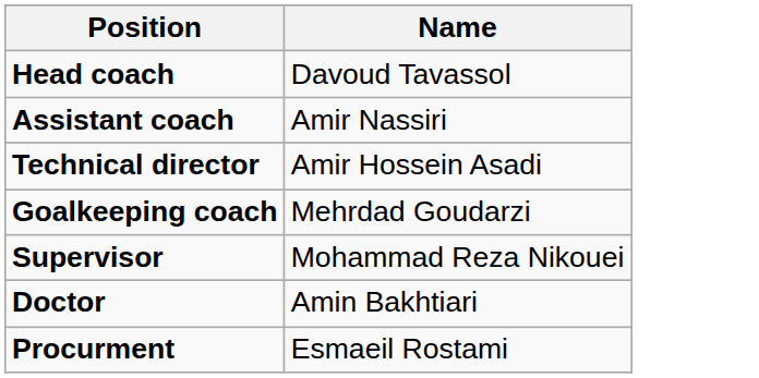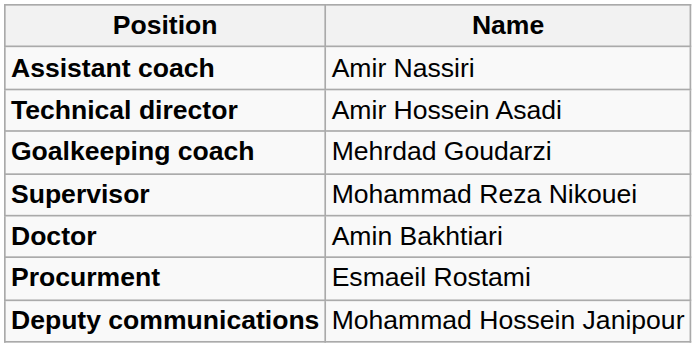 <table class="wikitable">
 <tr>
 <th style="color:; background:;">Position</th>
 <th style="color:; background:;">Name</th>
-</tr>
-<tr>
-<td><strong>Head coach</strong></td>
-<td> Davoud Tavassol</td>
 </tr>
 <tr>
 <td><strong>Assistant coach</strong></td>
 <td> Amir Nassiri</td>
 </tr>
 <tr>
 <td><strong>Technical director</strong></td>
 <td> Amir Hossein Asadi</td>
 </tr>
 <tr>
 <td><strong>Goalkeeping coach</strong></td>
 <td> Mehrdad Goudarzi</td>
 </tr>
 <tr>
 <td><strong>Supervisor</strong></td>
 <td> Mohammad Reza Nikouei</td>
 </tr>
 <tr>
 <td><strong>Doctor</strong></td>
 <td> Amin Bakhtiari</td>
 </tr>
 <tr>
 <td><strong>Procurment</strong></td>
 <td> Esmaeil Rostami</td>
 </tr>
+<tr>
+<td><strong>Deputy communications</strong></td>
+<td> Mohammad Hossein Janipour</td>
+</tr>
 </table>
